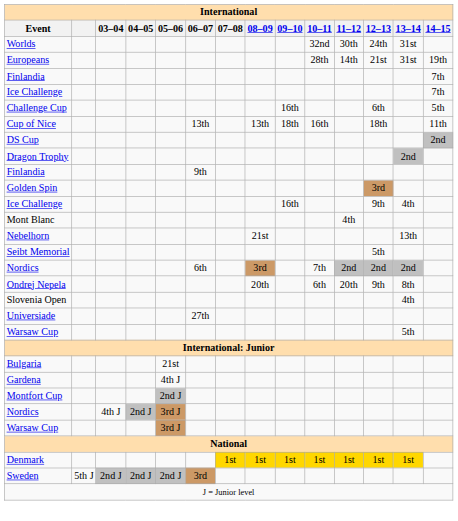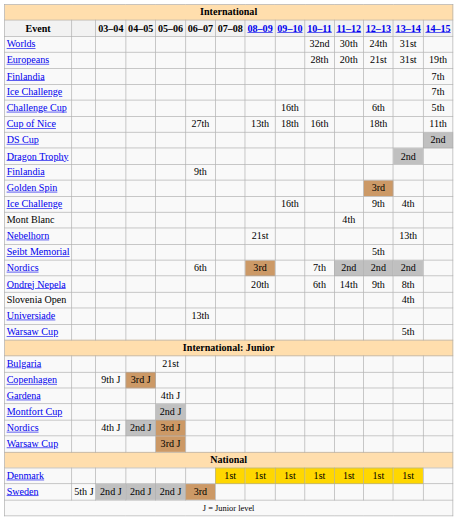 <table class="wikitable" style="text-align:center">
 <tr>
 <th style="background-color: #ffdead; " colspan=14 align=center>International</th>
 </tr>
 <tr>
 <th>Event</th>
 <th></th>
 <th>03–04</th>
 <th>04–05</th>
 <th>05–06</th>
 <th>06–07</th>
 <th>07–08</th>
 <th><a href='#'>08–09</a></th>
 <th><a href='#'>09–10</a></th>
 <th><a href='#'>10–11</a></th>
 <th><a href='#'>11–12</a></th>
 <th><a href='#'>12–13</a></th>
 <th><a href='#'>13–14</a></th>
 <th><a href='#'>14–15</a></th>
 </tr>
 <tr>
 <td align=left><a href='#'>Worlds</a></td>
 <td></td>
 <td></td>
 <td></td>
 <td></td>
 <td></td>
 <td></td>
 <td></td>
 <td></td>
 <td>32nd</td>
 <td>30th</td>
 <td>24th</td>
 <td>31st</td>
 <td></td>
 </tr>
 <tr>
 <td align=left><a href='#'>Europeans</a></td>
 <td></td>
 <td></td>
 <td></td>
 <td></td>
 <td></td>
 <td></td>
 <td></td>
 <td></td>
 <td>28th</td>
-<td>14th</td>
+<td>20th</td>
 <td>21st</td>
 <td>31st</td>
 <td>19th</td>
 </tr>
 <tr>
 <td align=left> <a href='#'>Finlandia</a></td>
 <td></td>
 <td></td>
 <td></td>
 <td></td>
 <td></td>
 <td></td>
 <td></td>
 <td></td>
 <td></td>
 <td></td>
 <td></td>
 <td></td>
 <td>7th</td>
 </tr>
 <tr>
 <td align=left> <a href='#'>Ice Challenge</a></td>
 <td></td>
 <td></td>
 <td></td>
 <td></td>
 <td></td>
 <td></td>
 <td></td>
 <td></td>
 <td></td>
 <td></td>
 <td></td>
 <td></td>
 <td>7th</td>
 </tr>
 <tr>
 <td align=left><a href='#'>Challenge Cup</a></td>
 <td></td>
 <td></td>
 <td></td>
 <td></td>
 <td></td>
 <td></td>
 <td></td>
 <td>16th</td>
 <td></td>
 <td></td>
 <td>6th</td>
 <td></td>
 <td>5th</td>
 </tr>
 <tr>
 <td align=left><a href='#'>Cup of Nice</a></td>
 <td></td>
 <td></td>
 <td></td>
 <td></td>
-<td>13th</td>
+<td>27th</td>
 <td></td>
 <td>13th</td>
 <td>18th</td>
 <td>16th</td>
 <td></td>
 <td>18th</td>
 <td></td>
 <td>11th</td>
 </tr>
 <tr>
 <td align=left><a href='#'>DS Cup</a></td>
 <td></td>
 <td></td>
 <td></td>
 <td></td>
 <td></td>
 <td></td>
 <td></td>
 <td></td>
 <td></td>
 <td></td>
 <td></td>
 <td></td>
 <td bgcolor=silver>2nd</td>
 </tr>
 <tr>
 <td align=left><a href='#'>Dragon Trophy</a></td>
 <td></td>
 <td></td>
 <td></td>
 <td></td>
 <td></td>
 <td></td>
 <td></td>
 <td></td>
 <td></td>
 <td></td>
 <td></td>
 <td bgcolor=silver>2nd</td>
 <td></td>
 </tr>
 <tr>
 <td align=left><a href='#'>Finlandia</a></td>
 <td></td>
 <td></td>
 <td></td>
 <td></td>
 <td>9th</td>
 <td></td>
 <td></td>
 <td></td>
 <td></td>
 <td></td>
 <td></td>
 <td></td>
 <td></td>
 </tr>
 <tr>
 <td align=left><a href='#'>Golden Spin</a></td>
 <td></td>
 <td></td>
 <td></td>
 <td></td>
 <td></td>
 <td></td>
 <td></td>
 <td></td>
 <td></td>
 <td></td>
 <td bgcolor=cc9966>3rd</td>
 <td></td>
 <td></td>
 </tr>
 <tr>
 <td align=left><a href='#'>Ice Challenge</a></td>
 <td></td>
 <td></td>
 <td></td>
 <td></td>
 <td></td>
 <td></td>
 <td></td>
 <td>16th</td>
 <td></td>
 <td></td>
 <td>9th</td>
 <td>4th</td>
 <td></td>
 </tr>
 <tr>
 <td align=left>Mont Blanc</td>
 <td></td>
 <td></td>
 <td></td>
 <td></td>
 <td></td>
 <td></td>
 <td></td>
 <td></td>
 <td></td>
 <td>4th</td>
 <td></td>
 <td></td>
 <td></td>
 </tr>
 <tr>
 <td align=left><a href='#'>Nebelhorn</a></td>
 <td></td>
 <td></td>
 <td></td>
 <td></td>
 <td></td>
 <td></td>
 <td>21st</td>
 <td></td>
 <td></td>
 <td></td>
 <td></td>
 <td>13th</td>
 <td></td>
 </tr>
 <tr>
 <td align=left><a href='#'>Seibt Memorial</a></td>
 <td></td>
 <td></td>
 <td></td>
 <td></td>
 <td></td>
 <td></td>
 <td></td>
 <td></td>
 <td></td>
 <td></td>
 <td>5th</td>
 <td></td>
 <td></td>
 </tr>
 <tr>
 <td align=left><a href='#'>Nordics</a></td>
 <td></td>
 <td></td>
 <td></td>
 <td></td>
 <td>6th</td>
 <td></td>
 <td bgcolor=cc9966>3rd</td>
 <td></td>
 <td>7th</td>
 <td bgcolor=silver>2nd</td>
 <td bgcolor=silver>2nd</td>
 <td bgcolor=silver>2nd</td>
 <td></td>
 </tr>
 <tr>
 <td align=left><a href='#'>Ondrej Nepela</a></td>
 <td></td>
 <td></td>
 <td></td>
 <td></td>
 <td></td>
 <td></td>
 <td>20th</td>
 <td></td>
 <td>6th</td>
-<td>20th</td>
+<td>14th</td>
 <td>9th</td>
 <td>8th</td>
 <td></td>
 </tr>
 <tr>
 <td align=left>Slovenia Open</td>
 <td></td>
 <td></td>
 <td></td>
 <td></td>
 <td></td>
 <td></td>
 <td></td>
 <td></td>
 <td></td>
 <td></td>
 <td></td>
 <td>4th</td>
 <td></td>
 </tr>
 <tr>
 <td align=left><a href='#'>Universiade</a></td>
 <td></td>
 <td></td>
 <td></td>
 <td></td>
-<td>27th</td>
+<td>13th</td>
 <td></td>
 <td></td>
 <td></td>
 <td></td>
 <td></td>
 <td></td>
 <td></td>
 <td></td>
 </tr>
 <tr>
 <td align=left><a href='#'>Warsaw Cup</a></td>
 <td></td>
 <td></td>
 <td></td>
 <td></td>
 <td></td>
 <td></td>
 <td></td>
 <td></td>
 <td></td>
 <td></td>
 <td></td>
 <td>5th</td>
 <td></td>
 </tr>
 <tr>
 <th style="background-color: #ffdead; " colspan=14 align=center>International: Junior</th>
 </tr>
 <tr>
 <td align=left> <a href='#'>Bulgaria</a></td>
 <td></td>
 <td></td>
 <td></td>
 <td>21st</td>
+<td></td>
+<td></td>
+<td></td>
+<td></td>
+<td></td>
+<td></td>
+<td></td>
+<td></td>
+<td></td>
+</tr>
+<tr>
+<td align=left><a href='#'>Copenhagen</a></td>
+<td></td>
+<td>9th J</td>
+<td bgcolor=cc9966>3rd J</td>
+<td></td>
 <td></td>
 <td></td>
 <td></td>
 <td></td>
 <td></td>
 <td></td>
 <td></td>
 <td></td>
 <td></td>
 </tr>
 <tr>
 <td align=left><a href='#'>Gardena</a></td>
 <td></td>
 <td></td>
 <td></td>
 <td>4th J</td>
 <td></td>
 <td></td>
 <td></td>
 <td></td>
 <td></td>
 <td></td>
 <td></td>
 <td></td>
 <td></td>
 </tr>
 <tr>
 <td align=left><a href='#'>Montfort Cup</a></td>
 <td></td>
 <td></td>
 <td></td>
 <td bgcolor=silver>2nd J</td>
 <td></td>
 <td></td>
 <td></td>
 <td></td>
 <td></td>
 <td></td>
 <td></td>
 <td></td>
 <td></td>
 </tr>
 <tr>
 <td align=left><a href='#'>Nordics</a></td>
 <td></td>
 <td>4th J</td>
 <td bgcolor=silver>2nd J</td>
 <td bgcolor=cc9966>3rd J</td>
 <td></td>
 <td></td>
 <td></td>
 <td></td>
 <td></td>
 <td></td>
 <td></td>
 <td></td>
 <td></td>
 </tr>
 <tr>
 <td align=left><a href='#'>Warsaw Cup</a></td>
 <td></td>
 <td></td>
 <td></td>
 <td bgcolor=cc9966>3rd J</td>
 <td></td>
 <td></td>
 <td></td>
 <td></td>
 <td></td>
 <td></td>
 <td></td>
 <td></td>
 <td></td>
 </tr>
 <tr>
 <th style="background-color: #ffdead; " colspan=14 align=center>National</th>
 </tr>
 <tr>
 <td align=left><a href='#'>Denmark</a></td>
 <td></td>
 <td></td>
 <td></td>
 <td></td>
 <td></td>
 <td bgcolor=gold>1st</td>
 <td bgcolor=gold>1st</td>
 <td bgcolor=gold>1st</td>
 <td bgcolor=gold>1st</td>
 <td bgcolor=gold>1st</td>
 <td bgcolor=gold>1st</td>
 <td bgcolor=gold>1st</td>
 <td></td>
 </tr>
 <tr>
 <td align=left><a href='#'>Sweden</a></td>
 <td>5th J</td>
 <td bgcolor=silver>2nd J</td>
 <td bgcolor=silver>2nd J</td>
 <td bgcolor=silver>2nd J</td>
 <td bgcolor=cc9966>3rd</td>
 <td></td>
 <td></td>
 <td></td>
 <td></td>
 <td></td>
 <td></td>
 <td></td>
 <td></td>
 </tr>
 <tr>
 <td colspan=14 align=center><small> J = Junior level </small></td>
 </tr>
 </table>
